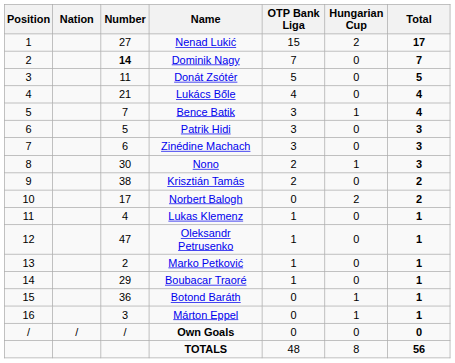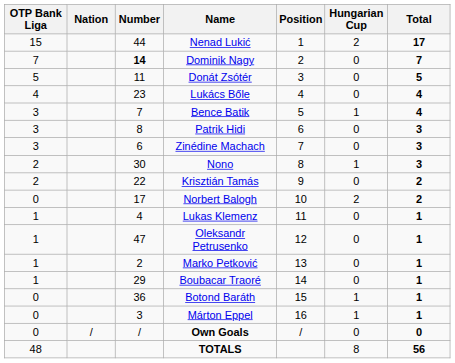 <table class="wikitable" style="font-size: 95%; text-align: center;">
 <tr>
-<th width=60>Position</th>
+<th width=80>OTP Bank Liga</th>
 <th width=60>Nation</th>
 <th width=60>Number</th>
 <th width=150>Name</th>
-<th width=80>OTP Bank Liga</th>
+<th width=60>Position</th>
 <th width=80>Hungarian Cup</th>
 <th width=80>Total</th>
 </tr>
 <tr>
+<td>15</td>
+<td></td>
+<td>44</td>
+<td><a href='#'>Nenad Lukić</a></td>
 <td>1</td>
-<td></td>
-<td>27</td>
-<td><a href='#'>Nenad Lukić</a></td>
-<td>15</td>
 <td>2</td>
 <td><strong>17</strong></td>
 </tr>
 <tr>
-<td>2</td>
+<td>7</td>
 <td></td>
 <td><strong>14</strong></td>
 <td><a href='#'>Dominik Nagy</a></td>
-<td>7</td>
+<td>2</td>
 <td>0</td>
 <td><strong>7</strong></td>
 </tr>
 <tr>
-<td>3</td>
+<td>5</td>
 <td></td>
 <td>11</td>
 <td><a href='#'>Donát Zsótér</a></td>
-<td>5</td>
+<td>3</td>
 <td>0</td>
 <td><strong>5</strong></td>
 </tr>
 <tr>
 <td>4</td>
 <td></td>
-<td>21</td>
+<td>23</td>
 <td><a href='#'>Lukács Bőle</a></td>
 <td>4</td>
 <td>0</td>
 <td><strong>4</strong></td>
 </tr>
 <tr>
-<td>5</td>
+<td>3</td>
 <td></td>
 <td>7</td>
 <td><a href='#'>Bence Batik</a></td>
-<td>3</td>
+<td>5</td>
 <td>1</td>
 <td><strong>4</strong></td>
 </tr>
 <tr>
+<td>3</td>
+<td></td>
+<td>8</td>
+<td><a href='#'>Patrik Hidi</a></td>
 <td>6</td>
-<td></td>
-<td>5</td>
-<td><a href='#'>Patrik Hidi</a></td>
-<td>3</td>
 <td>0</td>
 <td><strong>3</strong></td>
 </tr>
 <tr>
-<td>7</td>
+<td>3</td>
 <td></td>
 <td>6</td>
 <td><a href='#'>Zinédine Machach</a></td>
-<td>3</td>
+<td>7</td>
 <td>0</td>
 <td><strong>3</strong></td>
 </tr>
 <tr>
-<td>8</td>
+<td>2</td>
 <td></td>
 <td>30</td>
 <td><a href='#'>Nono</a></td>
-<td>2</td>
+<td>8</td>
 <td>1</td>
 <td><strong>3</strong></td>
 </tr>
 <tr>
+<td>2</td>
+<td></td>
+<td>22</td>
+<td><a href='#'>Krisztián Tamás</a></td>
 <td>9</td>
-<td></td>
-<td>38</td>
-<td><a href='#'>Krisztián Tamás</a></td>
-<td>2</td>
 <td>0</td>
 <td><strong>2</strong></td>
 </tr>
 <tr>
-<td>10</td>
+<td>0</td>
 <td></td>
 <td>17</td>
 <td><a href='#'>Norbert Balogh</a></td>
-<td>0</td>
+<td>10</td>
 <td>2</td>
 <td><strong>2</strong></td>
 </tr>
 <tr>
-<td>11</td>
+<td>1</td>
 <td></td>
 <td>4</td>
 <td><a href='#'>Lukas Klemenz</a></td>
-<td>1</td>
+<td>11</td>
 <td>0</td>
 <td><strong>1</strong></td>
 </tr>
 <tr>
-<td>12</td>
+<td>1</td>
 <td></td>
 <td>47</td>
 <td><a href='#'>Oleksandr Petrusenko</a></td>
-<td>1</td>
+<td>12</td>
 <td>0</td>
 <td><strong>1</strong></td>
 </tr>
 <tr>
-<td>13</td>
+<td>1</td>
 <td></td>
 <td>2</td>
 <td><a href='#'>Marko Petković</a></td>
-<td>1</td>
+<td>13</td>
 <td>0</td>
 <td><strong>1</strong></td>
 </tr>
 <tr>
-<td>14</td>
+<td>1</td>
 <td></td>
 <td>29</td>
 <td><a href='#'>Boubacar Traoré</a></td>
-<td>1</td>
+<td>14</td>
 <td>0</td>
 <td><strong>1</strong></td>
 </tr>
 <tr>
-<td>15</td>
+<td>0</td>
 <td></td>
 <td>36</td>
 <td><a href='#'>Botond Baráth</a></td>
-<td>0</td>
+<td>15</td>
 <td>1</td>
 <td><strong>1</strong></td>
 </tr>
 <tr>
-<td>16</td>
+<td>0</td>
 <td></td>
 <td>3</td>
 <td><a href='#'>Márton Eppel</a></td>
-<td>0</td>
+<td>16</td>
 <td>1</td>
 <td><strong>1</strong></td>
 </tr>
 <tr>
-<td>/</td>
+<td>0</td>
 <td>/</td>
 <td>/</td>
 <td><strong>Own Goals</strong></td>
-<td>0</td>
+<td>/</td>
 <td>0</td>
 <td><strong>0</strong></td>
 </tr>
 <tr>
-<td></td>
+<td>48</td>
 <td></td>
 <td></td>
 <td><strong>TOTALS</strong></td>
-<td>48</td>
+<td></td>
 <td>8</td>
 <td><strong>56</strong></td>
 </tr>
 </table>
